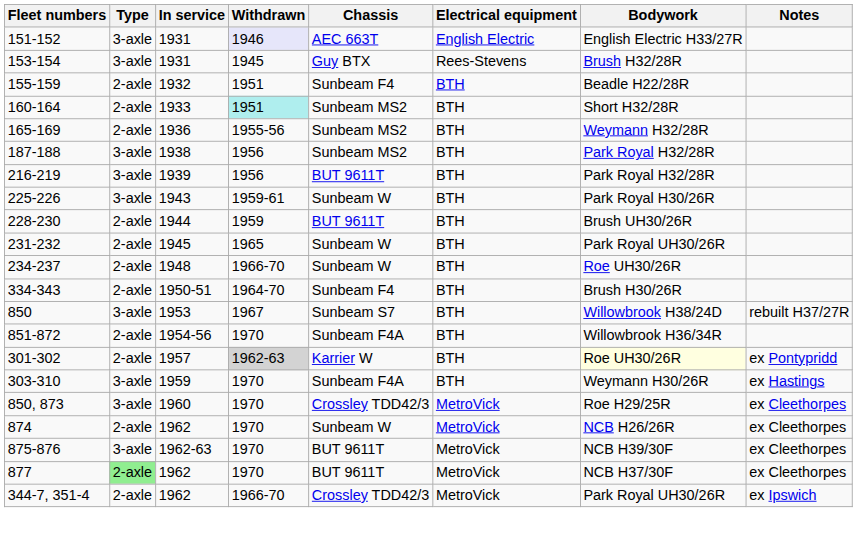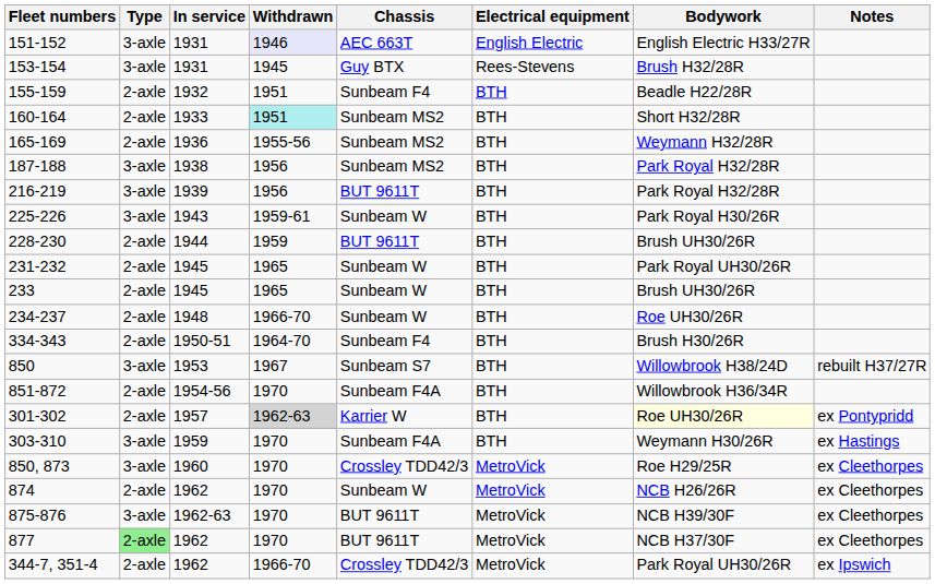 <table class="wikitable">
 <tr>
 <th>Fleet numbers</th>
 <th>Type</th>
 <th>In service</th>
 <th>Withdrawn</th>
 <th>Chassis</th>
 <th>Electrical equipment</th>
 <th>Bodywork</th>
 <th>Notes</th>
 </tr>
 <tr>
 <td>151-152</td>
 <td>3-axle</td>
 <td>1931</td>
 <td style="background: lavender;">1946</td>
 <td><a href='#'>AEC 663T</a></td>
 <td><a href='#'>English Electric</a></td>
 <td>English Electric H33/27R</td>
 <td></td>
 </tr>
 <tr>
 <td>153-154</td>
 <td>3-axle</td>
 <td>1931</td>
 <td>1945</td>
 <td><a href='#'>Guy</a> BTX</td>
 <td>Rees-Stevens</td>
 <td><a href='#'>Brush</a> H32/28R</td>
 <td></td>
 </tr>
 <tr>
 <td>155-159</td>
 <td>2-axle</td>
 <td>1932</td>
 <td>1951</td>
 <td>Sunbeam F4</td>
 <td><a href='#'>BTH</a></td>
 <td>Beadle H22/28R</td>
 <td></td>
 </tr>
 <tr>
 <td>160-164</td>
 <td>2-axle</td>
 <td>1933</td>
 <td style="background: paleturquoise;">1951</td>
 <td>Sunbeam MS2</td>
 <td>BTH</td>
 <td>Short H32/28R</td>
 <td></td>
 </tr>
 <tr>
 <td>165-169</td>
 <td>2-axle</td>
 <td>1936</td>
 <td>1955-56</td>
 <td>Sunbeam MS2</td>
 <td>BTH</td>
 <td><a href='#'>Weymann</a> H32/28R</td>
 <td></td>
 </tr>
 <tr>
 <td>187-188</td>
 <td>3-axle</td>
 <td>1938</td>
 <td>1956</td>
 <td>Sunbeam MS2</td>
 <td>BTH</td>
 <td><a href='#'>Park Royal</a> H32/28R</td>
 <td></td>
 </tr>
 <tr>
 <td>216-219</td>
 <td>3-axle</td>
 <td>1939</td>
 <td>1956</td>
 <td><a href='#'>BUT 9611T</a></td>
 <td>BTH</td>
 <td>Park Royal H32/28R</td>
 <td></td>
 </tr>
 <tr>
 <td>225-226</td>
 <td>3-axle</td>
 <td>1943</td>
 <td>1959-61</td>
 <td>Sunbeam W</td>
 <td>BTH</td>
 <td>Park Royal H30/26R</td>
 <td></td>
 </tr>
 <tr>
 <td>228-230</td>
 <td>2-axle</td>
 <td>1944</td>
 <td>1959</td>
 <td><a href='#'>BUT 9611T</a></td>
 <td>BTH</td>
 <td>Brush UH30/26R</td>
 <td></td>
 </tr>
 <tr>
 <td>231-232</td>
 <td>2-axle</td>
 <td>1945</td>
 <td>1965</td>
 <td>Sunbeam W</td>
 <td>BTH</td>
 <td>Park Royal UH30/26R</td>
+<td></td>
+</tr>
+<tr>
+<td>233</td>
+<td>2-axle</td>
+<td>1945</td>
+<td>1965</td>
+<td>Sunbeam W</td>
+<td>BTH</td>
+<td>Brush UH30/26R</td>
 <td></td>
 </tr>
 <tr>
 <td>234-237</td>
 <td>2-axle</td>
 <td>1948</td>
 <td>1966-70</td>
 <td>Sunbeam W</td>
 <td>BTH</td>
 <td><a href='#'>Roe</a> UH30/26R</td>
 <td></td>
 </tr>
 <tr>
 <td>334-343</td>
 <td>2-axle</td>
 <td>1950-51</td>
 <td>1964-70</td>
 <td>Sunbeam F4</td>
 <td>BTH</td>
 <td>Brush H30/26R</td>
 <td></td>
 </tr>
 <tr>
 <td>850</td>
 <td>3-axle</td>
 <td>1953</td>
 <td>1967</td>
 <td>Sunbeam S7</td>
 <td>BTH</td>
 <td><a href='#'>Willowbrook</a> H38/24D</td>
 <td>rebuilt H37/27R</td>
 </tr>
 <tr>
 <td>851-872</td>
 <td>2-axle</td>
 <td>1954-56</td>
 <td>1970</td>
 <td>Sunbeam F4A</td>
 <td>BTH</td>
 <td>Willowbrook H36/34R</td>
 <td></td>
 </tr>
 <tr>
 <td>301-302</td>
 <td>2-axle</td>
 <td>1957</td>
 <td style="background: lightgrey;">1962-63</td>
 <td><a href='#'>Karrier</a> W</td>
 <td>BTH</td>
 <td style="background: lightyellow;">Roe UH30/26R</td>
 <td>ex <a href='#'>Pontypridd</a></td>
 </tr>
 <tr>
 <td>303-310</td>
 <td>3-axle</td>
 <td>1959</td>
 <td>1970</td>
 <td>Sunbeam F4A</td>
 <td>BTH</td>
 <td>Weymann H30/26R</td>
 <td>ex <a href='#'>Hastings</a></td>
 </tr>
 <tr>
 <td>850, 873</td>
 <td>3-axle</td>
 <td>1960</td>
 <td>1970</td>
 <td><a href='#'>Crossley</a> TDD42/3</td>
 <td><a href='#'>MetroVick</a></td>
 <td>Roe H29/25R</td>
 <td>ex <a href='#'>Cleethorpes</a></td>
 </tr>
 <tr>
 <td>874</td>
 <td>2-axle</td>
 <td>1962</td>
 <td>1970</td>
 <td>Sunbeam W</td>
 <td><a href='#'>MetroVick</a></td>
 <td><a href='#'>NCB</a> H26/26R</td>
 <td>ex Cleethorpes</td>
 </tr>
 <tr>
 <td>875-876</td>
 <td>3-axle</td>
 <td>1962-63</td>
 <td>1970</td>
 <td>BUT 9611T</td>
 <td>MetroVick</td>
 <td>NCB H39/30F</td>
 <td>ex Cleethorpes</td>
 </tr>
 <tr>
 <td>877</td>
 <td style="background: lightgreen;">2-axle</td>
 <td>1962</td>
 <td>1970</td>
 <td>BUT 9611T</td>
 <td>MetroVick</td>
 <td>NCB H37/30F</td>
 <td>ex Cleethorpes</td>
 </tr>
 <tr>
 <td>344-7, 351-4</td>
 <td>2-axle</td>
 <td>1962</td>
 <td>1966-70</td>
 <td><a href='#'>Crossley</a> TDD42/3</td>
 <td>MetroVick</td>
 <td>Park Royal UH30/26R</td>
 <td>ex <a href='#'>Ipswich</a></td>
 </tr>
 </table>
